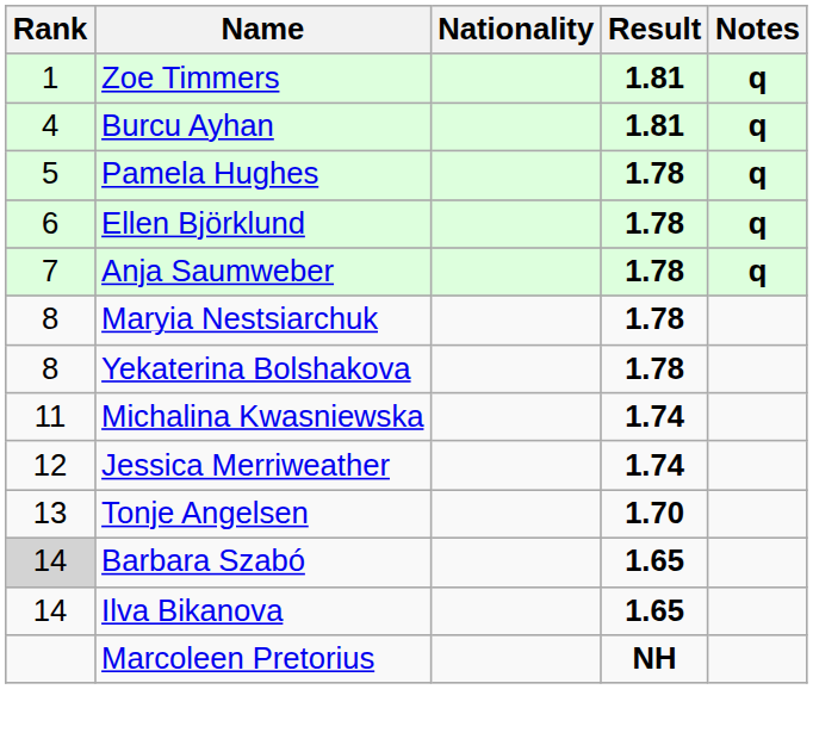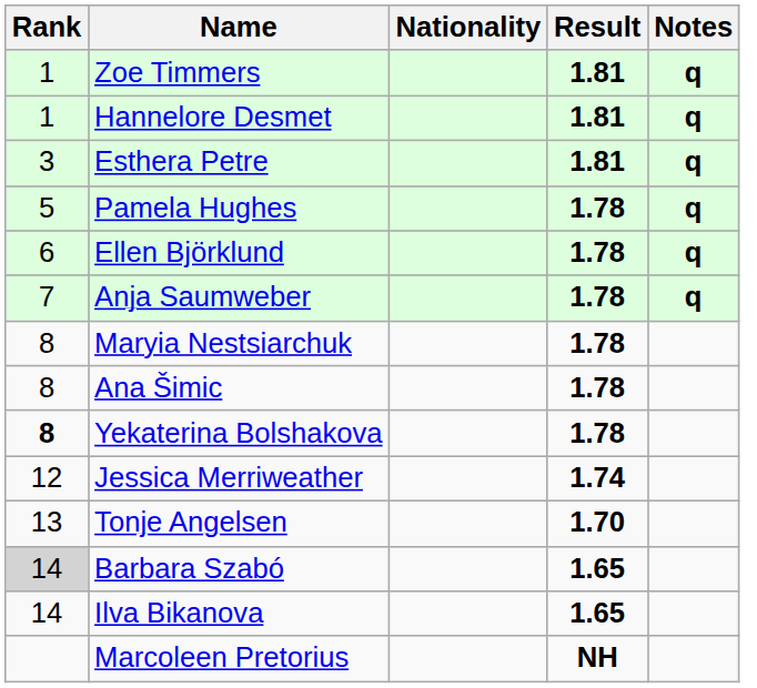 <table class="wikitable sortable" style="text-align:center">
 <tr>
 <th>Rank</th>
 <th>Name</th>
 <th>Nationality</th>
 <th>Result</th>
 <th>Notes</th>
 </tr>
 <tr bgcolor=ddffdd>
 <td>1</td>
 <td align=left><a href='#'>Zoe Timmers</a></td>
 <td align=left></td>
 <td><strong>1.81</strong></td>
 <td><strong>q</strong></td>
 </tr>
 <tr bgcolor=ddffdd>
-<td>4</td>
-<td align=left><a href='#'>Burcu Ayhan</a></td>
+<td>1</td>
+<td align=left><a href='#'>Hannelore Desmet</a></td>
+<td align=left></td>
+<td><strong>1.81</strong></td>
+<td><strong>q</strong></td>
+</tr>
+<tr bgcolor=ddffdd>
+<td>3</td>
+<td align=left><a href='#'>Esthera Petre</a></td>
 <td align=left></td>
 <td><strong>1.81</strong></td>
 <td><strong>q</strong></td>
 </tr>
 <tr bgcolor=ddffdd>
 <td>5</td>
 <td align=left><a href='#'>Pamela Hughes</a></td>
 <td align=left></td>
 <td><strong>1.78</strong></td>
 <td><strong>q</strong></td>
 </tr>
 <tr bgcolor=ddffdd>
 <td>6</td>
 <td align=left><a href='#'>Ellen Björklund</a></td>
 <td align=left></td>
 <td><strong>1.78</strong></td>
 <td><strong>q</strong></td>
 </tr>
 <tr bgcolor=ddffdd>
 <td>7</td>
 <td align=left><a href='#'>Anja Saumweber</a></td>
 <td align=left></td>
 <td><strong>1.78</strong></td>
 <td><strong>q</strong></td>
 </tr>
 <tr>
 <td>8</td>
 <td align=left><a href='#'>Maryia Nestsiarchuk</a></td>
 <td align=left></td>
 <td><strong>1.78</strong></td>
 <td></td>
 </tr>
 <tr>
 <td>8</td>
-<td align=left><a href='#'>Yekaterina Bolshakova</a></td>
+<td align=left><a href='#'>Ana Šimic</a></td>
 <td align=left></td>
 <td><strong>1.78</strong></td>
 <td></td>
 </tr>
 <tr>
-<td>11</td>
-<td align=left><a href='#'>Michalina Kwasniewska</a></td>
+<td><strong>8</strong></td>
+<td align=left><a href='#'>Yekaterina Bolshakova</a></td>
 <td align=left></td>
-<td><strong>1.74</strong></td>
+<td><strong>1.78</strong></td>
 <td></td>
 </tr>
 <tr>
 <td>12</td>
 <td align=left><a href='#'>Jessica Merriweather</a></td>
 <td align=left></td>
 <td><strong>1.74</strong></td>
 <td></td>
 </tr>
 <tr>
 <td>13</td>
 <td align=left><a href='#'>Tonje Angelsen</a></td>
 <td align=left></td>
 <td><strong>1.70</strong></td>
 <td></td>
 </tr>
 <tr>
 <td style="background: lightgrey;">14</td>
 <td align=left><a href='#'>Barbara Szabó</a></td>
 <td align=left></td>
 <td><strong>1.65</strong></td>
 <td></td>
 </tr>
 <tr>
 <td>14</td>
 <td align=left><a href='#'>Ilva Bikanova</a></td>
 <td align=left></td>
 <td><strong>1.65</strong></td>
 <td></td>
 </tr>
 <tr>
 <td></td>
 <td align=left><a href='#'>Marcoleen Pretorius</a></td>
 <td align=left></td>
 <td><strong>NH</strong></td>
 <td></td>
 </tr>
 </table>
